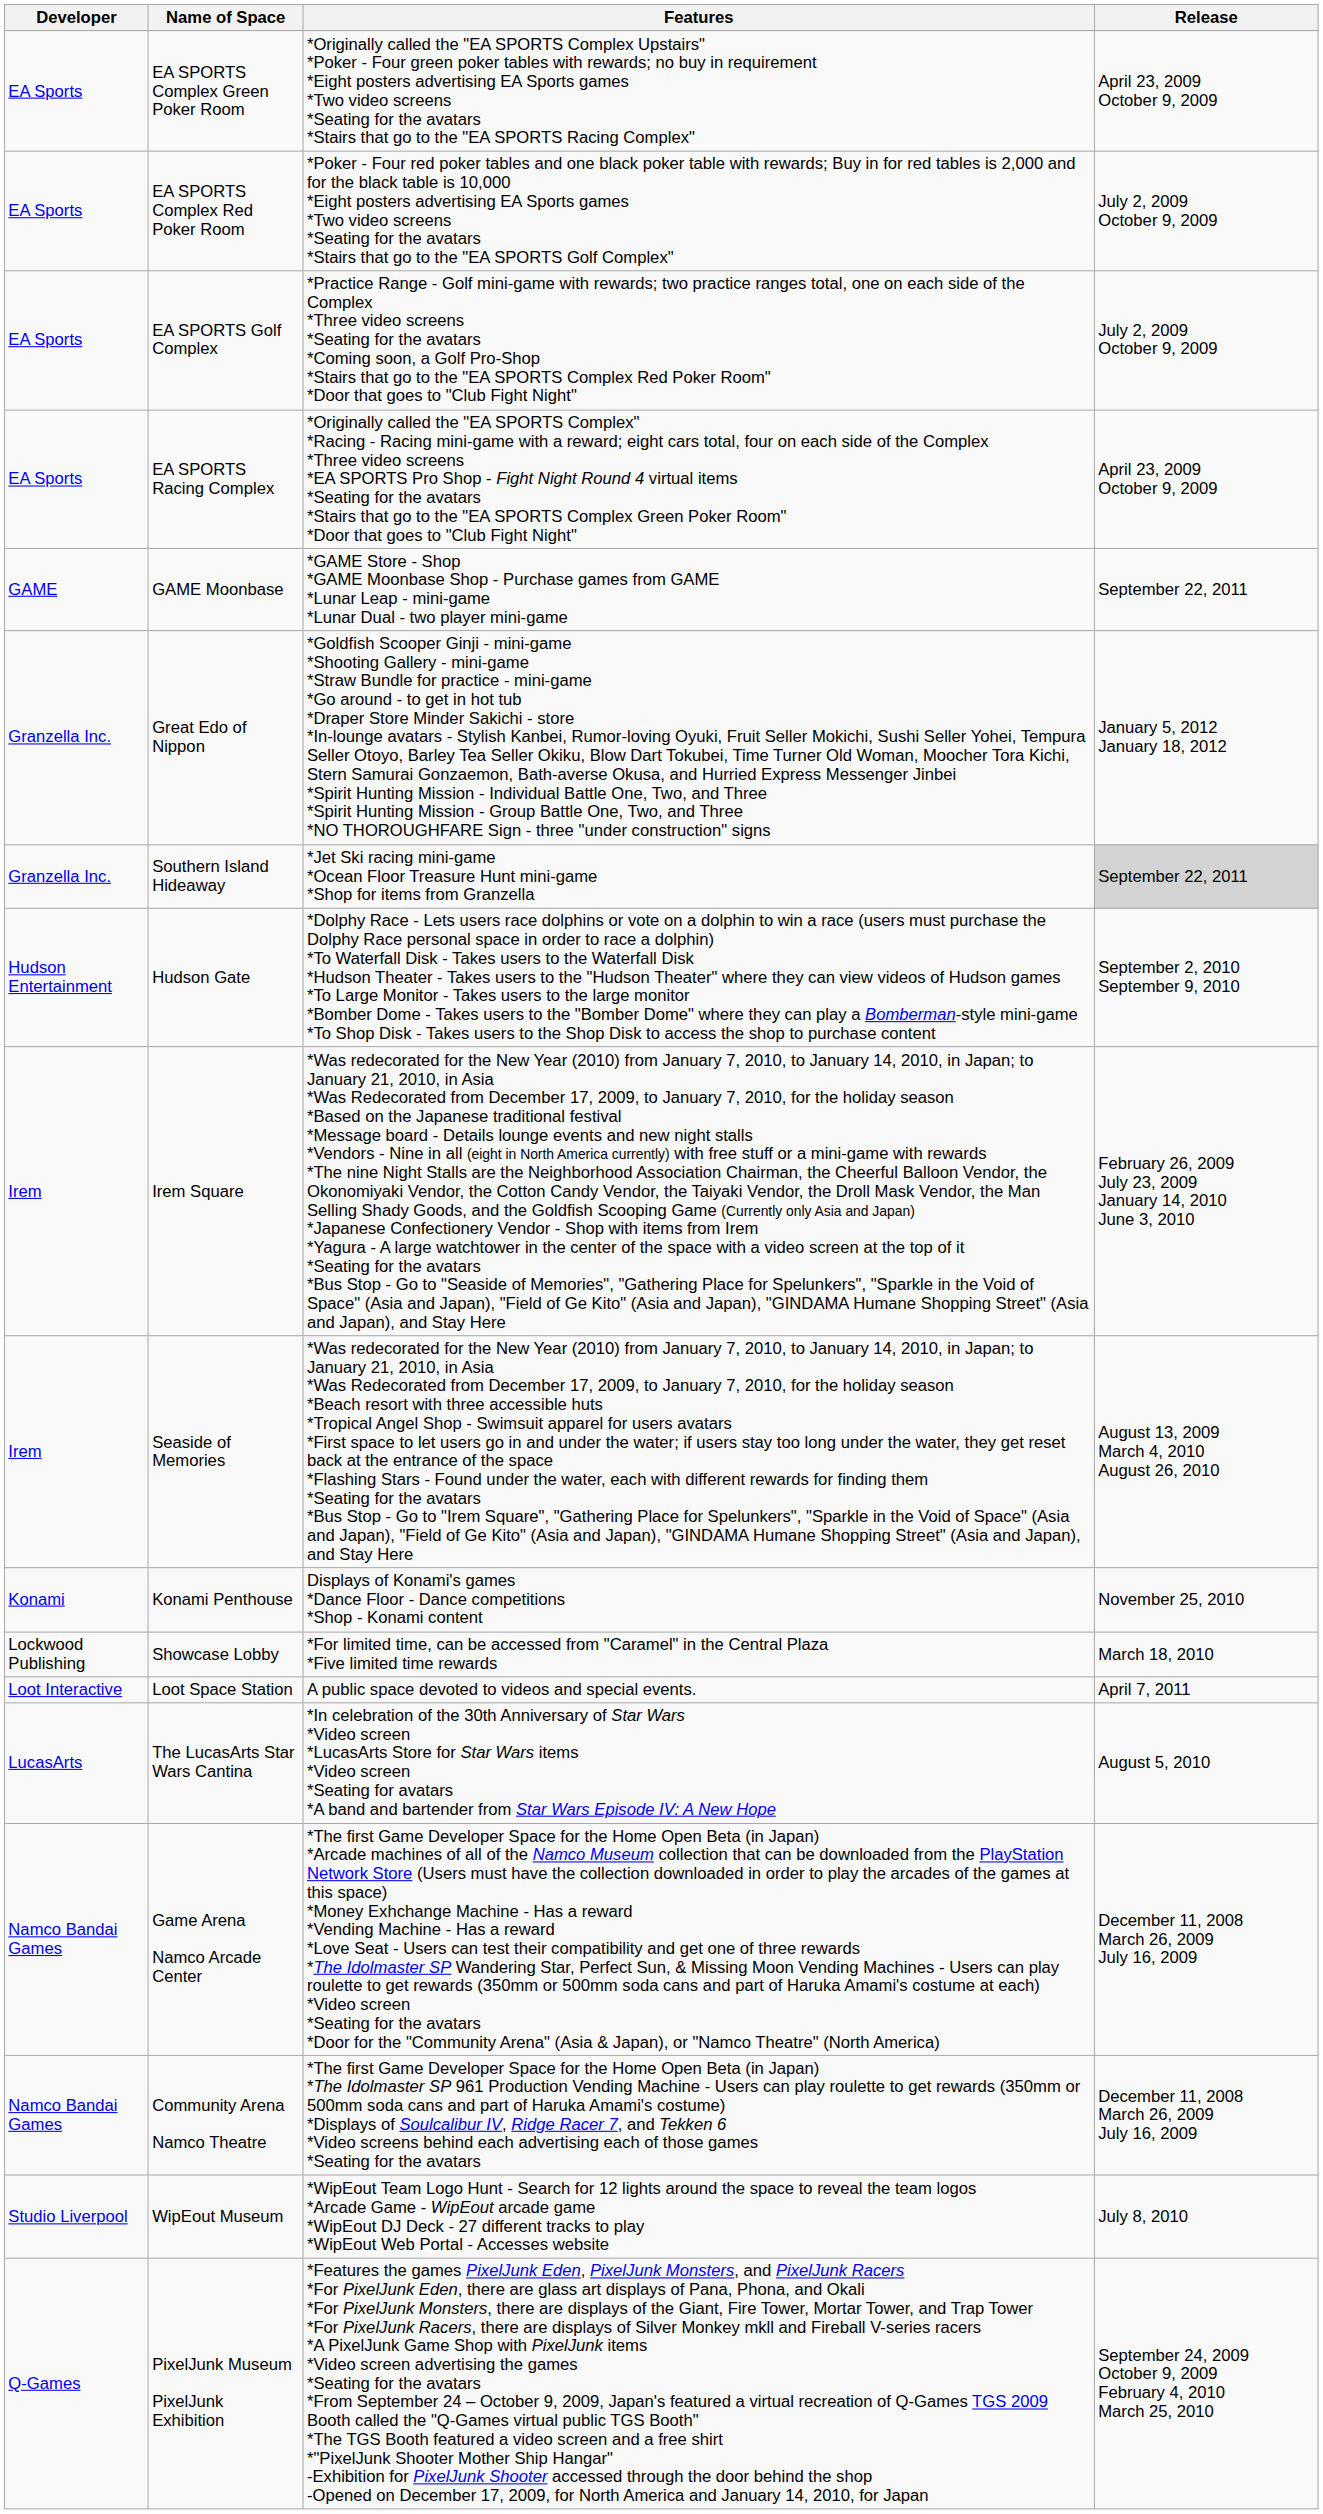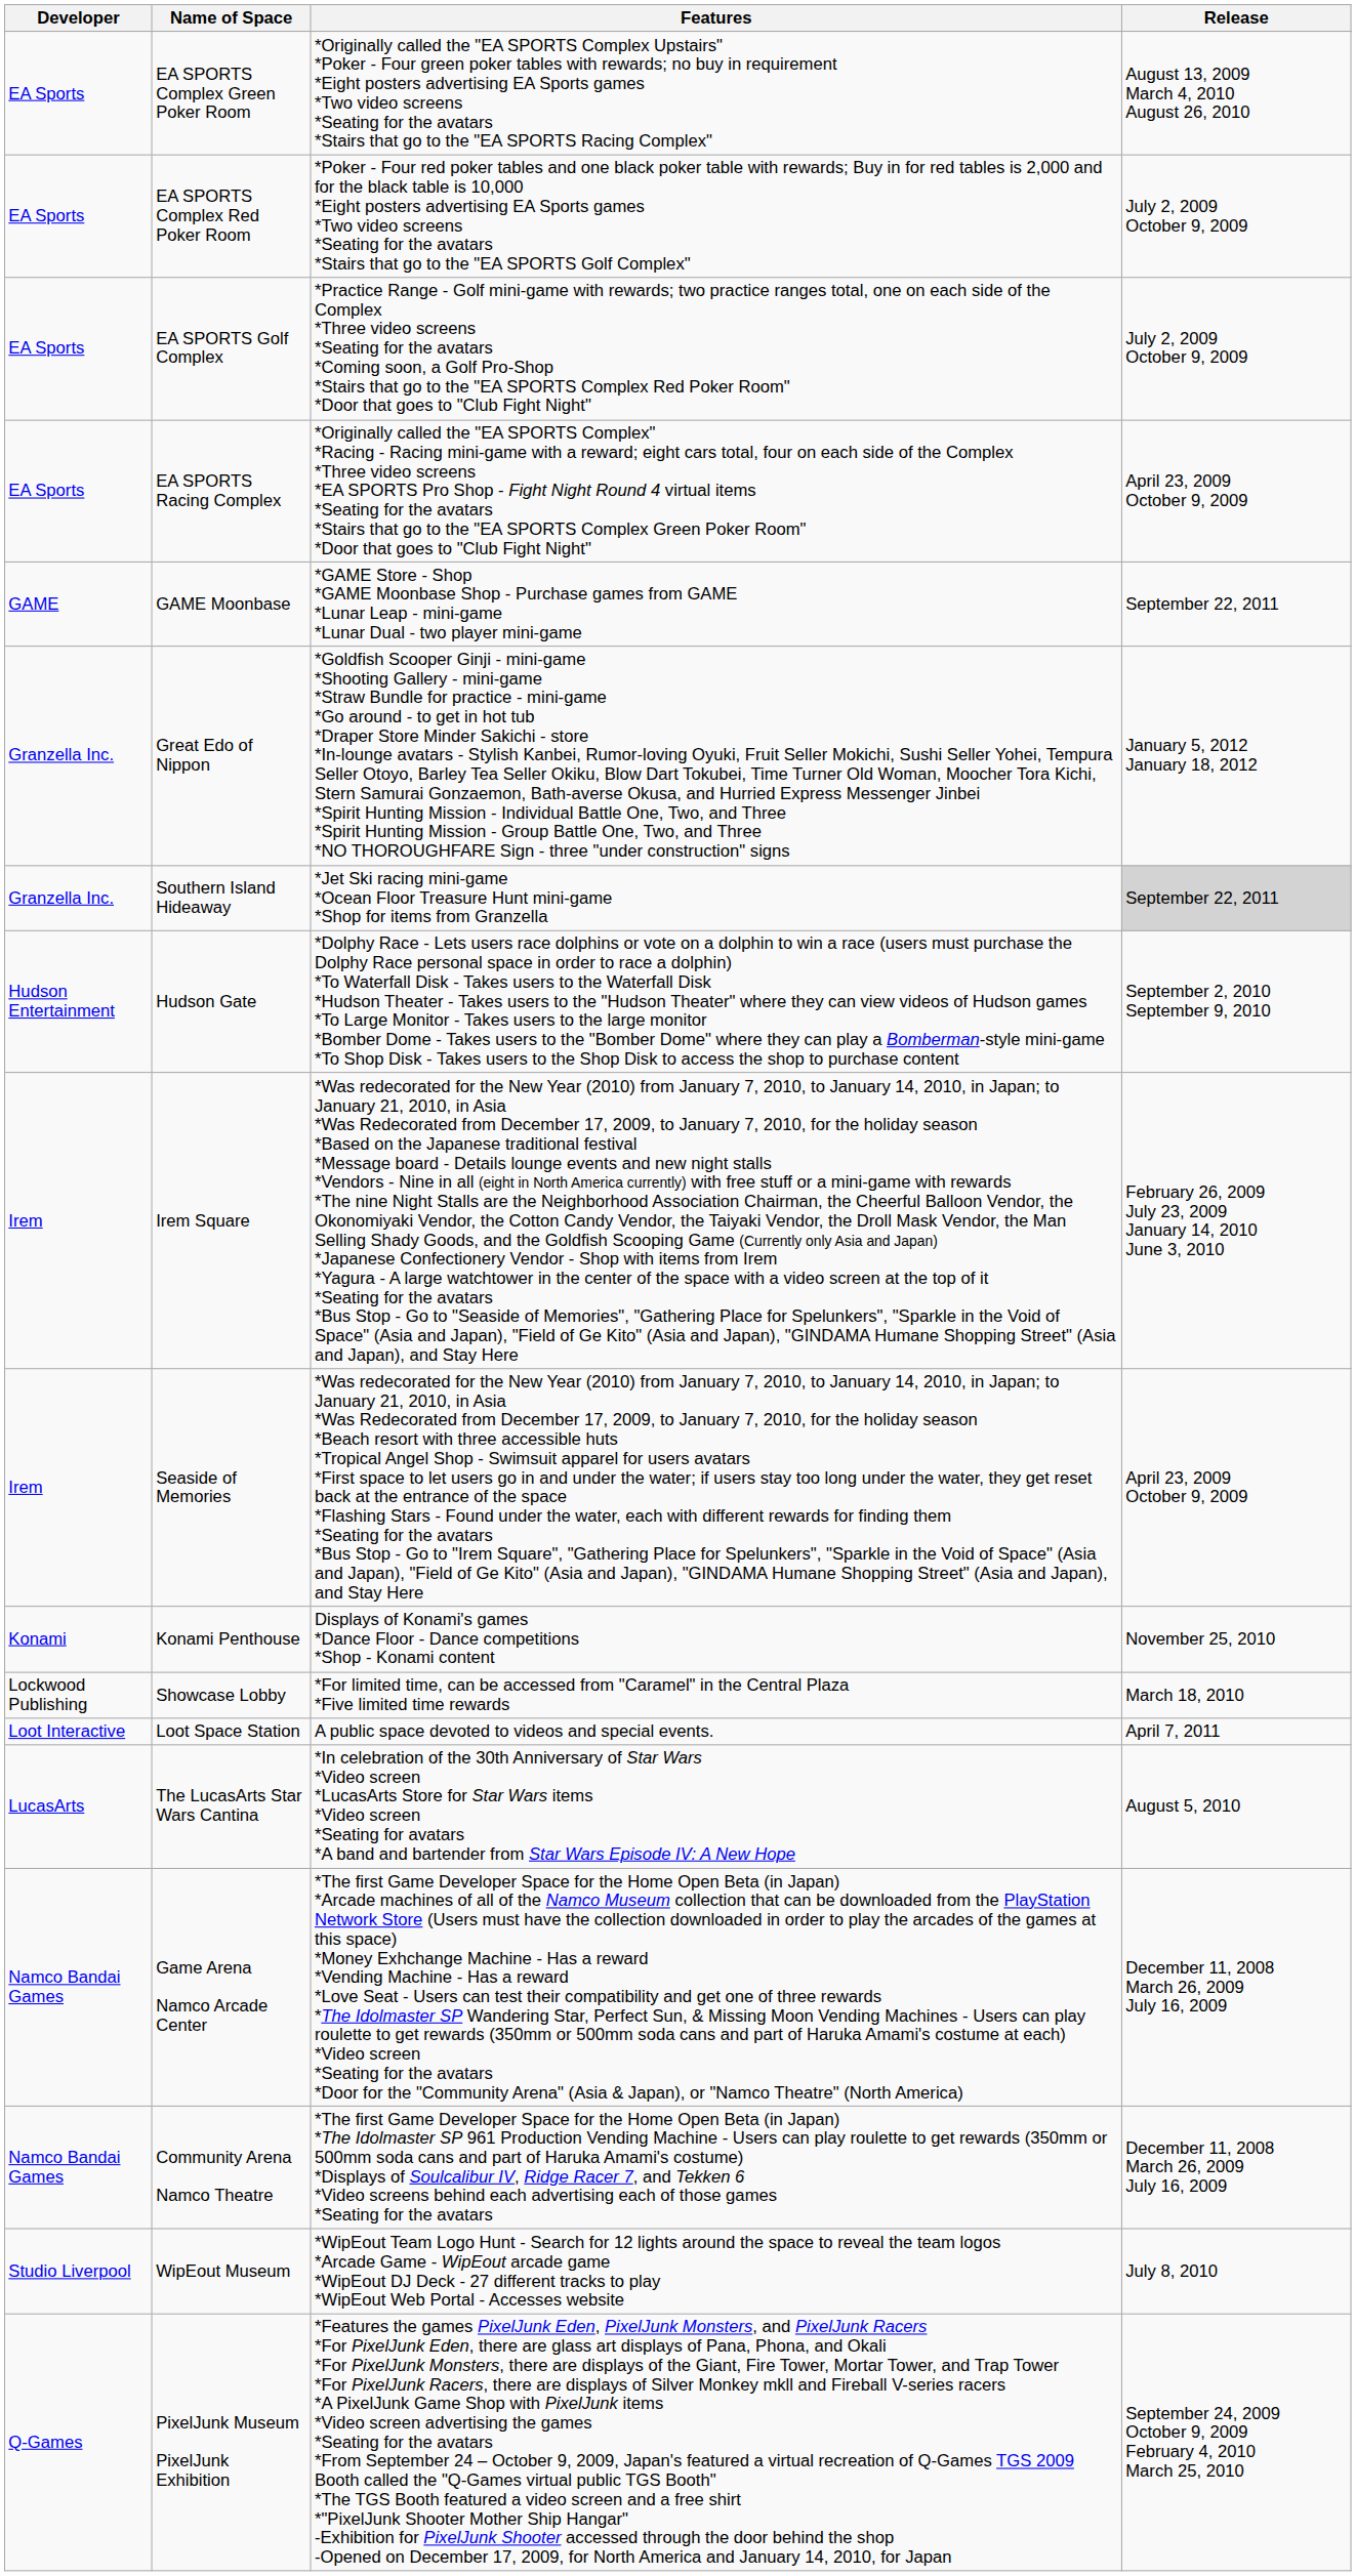 <table class="wikitable sortable" style="width:100%">
 <tr>
 <th style="width: 8%">Developer</th>
 <th style="width: 9% ">Name of Space</th>
 <th style="width: 46%">Features</th>
 <th style="width: 13%">Release</th>
 </tr>
 <tr align="left">
 </tr>
 <tr>
 <td><a href='#'>EA Sports</a></td>
 <td>EA SPORTS Complex Green Poker Room</td>
 <td>*Originally called the "EA SPORTS Complex Upstairs"<br>*Poker - Four green poker tables with rewards; no buy in requirement<br>*Eight posters advertising EA Sports games<br>*Two video screens<br>*Seating for the avatars<br>*Stairs that go to the "EA SPORTS Racing Complex"</td>
-<td> April 23, 2009<br> October 9, 2009<br></td>
+<td> August 13, 2009<br> March 4, 2010<br> August 26, 2010</td>
 </tr>
 <tr>
 <td><a href='#'>EA Sports</a></td>
 <td>EA SPORTS Complex Red Poker Room</td>
 <td>*Poker - Four red poker tables and one black poker table with rewards; Buy in for red tables is 2,000 and for the black table is 10,000<br>*Eight posters advertising EA Sports games<br>*Two video screens<br>*Seating for the avatars<br>*Stairs that go to the "EA SPORTS Golf Complex"</td>
 <td> July 2, 2009<br> October 9, 2009<br></td>
 </tr>
 <tr>
 <td><a href='#'>EA Sports</a></td>
 <td>EA SPORTS Golf Complex</td>
 <td>*Practice Range - Golf mini-game with rewards; two practice ranges total, one on each side of the Complex<br>*Three video screens<br>*Seating for the avatars<br>*Coming soon, a Golf Pro-Shop<br>*Stairs that go to the "EA SPORTS Complex Red Poker Room"<br>*Door that goes to "Club Fight Night"</td>
 <td> July 2, 2009<br> October 9, 2009<br></td>
 </tr>
 <tr>
 <td><a href='#'>EA Sports</a></td>
 <td>EA SPORTS Racing Complex</td>
 <td>*Originally called the "EA SPORTS Complex"<br>*Racing - Racing mini-game with a reward; eight cars total, four on each side of the Complex<br>*Three video screens<br>*EA SPORTS Pro Shop - <em>Fight Night Round 4</em> virtual items<br>*Seating for the avatars<br>*Stairs that go to the "EA SPORTS Complex Green Poker Room"<br>*Door that goes to "Club Fight Night"</td>
 <td> April 23, 2009<br> October 9, 2009<br></td>
 </tr>
 <tr>
 <td><a href='#'>GAME</a></td>
 <td>GAME Moonbase</td>
 <td>*GAME Store - Shop<br>*GAME Moonbase Shop - Purchase games from GAME<br>*Lunar Leap - mini-game<br>*Lunar Dual - two player mini-game</td>
 <td> September 22, 2011</td>
 </tr>
 <tr>
 <td><a href='#'>Granzella Inc.</a></td>
 <td>Great Edo of Nippon</td>
 <td>*Goldfish Scooper Ginji - mini-game<br>*Shooting Gallery - mini-game<br>*Straw Bundle for practice - mini-game<br>*Go around - to get in hot tub<br>*Draper Store Minder Sakichi - store<br>*In-lounge avatars - Stylish Kanbei, Rumor-loving Oyuki, Fruit Seller Mokichi, Sushi Seller Yohei, Tempura Seller Otoyo, Barley Tea Seller Okiku, Blow Dart Tokubei, Time Turner Old Woman, Moocher Tora Kichi, Stern Samurai Gonzaemon, Bath-averse Okusa, and Hurried Express Messenger Jinbei<br>*Spirit Hunting Mission - Individual Battle One, Two, and Three<br>*Spirit Hunting Mission - Group Battle One, Two, and Three<br>*NO THOROUGHFARE Sign - three "under construction" signs</td>
 <td> January 5, 2012<br> January 18, 2012</td>
 </tr>
 <tr>
 <td><a href='#'>Granzella Inc.</a></td>
 <td>Southern Island Hideaway</td>
 <td>*Jet Ski racing mini-game<br>*Ocean Floor Treasure Hunt mini-game<br>*Shop for items from Granzella</td>
 <td style="background: lightgrey;"> September 22, 2011</td>
 </tr>
 <tr>
 <td><a href='#'>Hudson Entertainment</a></td>
 <td>Hudson Gate</td>
 <td>*Dolphy Race - Lets users race dolphins or vote on a dolphin to win a race (users must purchase the Dolphy Race personal space in order to race a dolphin)<br>*To Waterfall Disk -  Takes users to the Waterfall Disk<br>*Hudson Theater - Takes users to the "Hudson Theater" where they can view videos of Hudson games<br>*To Large Monitor - Takes users to the large monitor<br>*Bomber Dome - Takes users to the "Bomber Dome" where they can play a <em><a href='#'>Bomberman</a></em>-style mini-game<br>*To Shop Disk - Takes users to the Shop Disk to access the shop to purchase content</td>
 <td> September 2, 2010<br> September 9, 2010</td>
 </tr>
 <tr>
 <td><a href='#'>Irem</a></td>
 <td>Irem Square</td>
 <td>*Was redecorated for the New Year (2010) from January 7, 2010, to January 14, 2010, in Japan; to January 21, 2010, in Asia<br>*Was Redecorated from December 17, 2009, to January 7, 2010, for the holiday season<br>*Based on the Japanese traditional festival<br>*Message board - Details lounge events and new night stalls<br>*Vendors - Nine in all <small>(eight in North America currently)</small> with free stuff or a mini-game with rewards<br>*The nine Night Stalls are the Neighborhood Association Chairman, the Cheerful Balloon Vendor, the Okonomiyaki Vendor, the Cotton Candy Vendor, the Taiyaki Vendor, the Droll Mask Vendor, the Man Selling Shady Goods, and the Goldfish Scooping Game <small>(Currently only Asia and Japan)</small><br>*Japanese Confectionery Vendor - Shop with items from Irem<br>*Yagura - A large watchtower in the center of the space with a video screen at the top of it<br>*Seating for the avatars<br>*Bus Stop - Go to "Seaside of Memories", "Gathering Place for Spelunkers", "Sparkle in the Void of Space" (Asia and Japan), "Field of Ge Kito" (Asia and Japan), "GINDAMA Humane Shopping Street" (Asia and Japan), and Stay Here</td>
 <td> February 26, 2009<br> July 23, 2009<br> January 14, 2010<br> June 3, 2010<br></td>
 </tr>
 <tr>
 <td><a href='#'>Irem</a></td>
 <td>Seaside of Memories</td>
 <td>*Was redecorated for the New Year (2010) from January 7, 2010, to January 14, 2010, in Japan; to January 21, 2010, in Asia<br>*Was Redecorated from December 17, 2009, to January 7, 2010, for the holiday season<br>*Beach resort with three accessible huts<br>*Tropical Angel Shop - Swimsuit apparel for users avatars<br>*First space to let users go in and under the water; if users stay too long under the water, they get reset back at the entrance of the space<br>*Flashing Stars - Found under the water, each with different rewards for finding them<br>*Seating for the avatars<br>*Bus Stop - Go to "Irem Square", "Gathering Place for Spelunkers", "Sparkle in the Void of Space" (Asia and Japan), "Field of Ge Kito" (Asia and Japan), "GINDAMA Humane Shopping Street" (Asia and Japan), and Stay Here</td>
-<td> August 13, 2009<br> March 4, 2010<br> August 26, 2010</td>
+<td> April 23, 2009<br> October 9, 2009<br></td>
 </tr>
 <tr>
 <td><a href='#'>Konami</a></td>
 <td>Konami Penthouse</td>
 <td>Displays of Konami's games<br>*Dance Floor - Dance competitions<br>*Shop - Konami content</td>
 <td> November 25, 2010</td>
 </tr>
 <tr>
 <td>Lockwood Publishing</td>
 <td>Showcase Lobby</td>
 <td>*For limited time, can be accessed from "Caramel" in the Central Plaza<br>*Five limited time rewards</td>
 <td> March 18, 2010</td>
 </tr>
 <tr>
 <td><a href='#'>Loot Interactive</a></td>
 <td>Loot Space Station</td>
 <td>A public space devoted to videos and special events.</td>
 <td> April 7, 2011</td>
 </tr>
 <tr>
 <td><a href='#'>LucasArts</a></td>
 <td>The LucasArts Star Wars Cantina</td>
 <td>*In celebration of the 30th Anniversary of <em>Star Wars</em><br>*Video screen<br>*LucasArts Store for <em>Star Wars</em> items<br>*Video screen<br>*Seating for avatars<br>*A band and bartender from <em><a href='#'>Star Wars Episode IV: A New Hope</a></em></td>
 <td> August 5, 2010</td>
 </tr>
 <tr>
 <td><a href='#'>Namco Bandai Games</a></td>
 <td><br>Game Arena<br><br>Namco Arcade Center</td>
 <td>*The first Game Developer Space for the Home Open Beta (in Japan)<br>*Arcade machines of all of the <em><a href='#'>Namco Museum</a></em> collection that can be downloaded from the <a href='#'>PlayStation Network Store</a> (Users must have the collection downloaded in order to play the arcades of the games at this space)<br>*Money Exhchange Machine - Has a reward<br>*Vending Machine - Has a reward<br>*Love Seat - Users can test their compatibility and get one of three rewards<br>*<em><a href='#'>The Idolmaster SP</a></em> Wandering Star, Perfect Sun, & Missing Moon Vending Machines - Users can play roulette to get rewards (350mm or 500mm soda cans and part of Haruka Amami's costume at each)<br>*Video screen<br>*Seating for the avatars<br>*Door for the "Community Arena" (Asia & Japan), or "Namco Theatre" (North America)</td>
 <td> December 11, 2008<br> March 26, 2009<br> July 16, 2009</td>
 </tr>
 <tr>
 <td><a href='#'>Namco Bandai Games</a></td>
 <td><br>Community Arena<br><br>Namco Theatre</td>
 <td>*The first Game Developer Space for the Home Open Beta (in Japan)<br>*<em>The Idolmaster SP</em> 961 Production Vending Machine - Users can play roulette to get rewards (350mm or 500mm soda cans and part of Haruka Amami's costume)<br>*Displays of <em><a href='#'>Soulcalibur IV</a></em>, <em><a href='#'>Ridge Racer 7</a></em>, and <em>Tekken 6</em><br>*Video screens behind each advertising each of those games<br>*Seating for the avatars</td>
 <td> December 11, 2008<br> March 26, 2009<br> July 16, 2009</td>
 </tr>
 <tr>
 <td><a href='#'>Studio Liverpool</a></td>
 <td>WipEout Museum</td>
 <td>*WipEout Team Logo Hunt - Search for 12 lights around the space to reveal the team logos<br>*Arcade Game - <em>WipEout</em> arcade game<br>*WipEout DJ Deck - 27 different tracks to play<br>*WipEout Web Portal - Accesses website</td>
 <td> July 8, 2010</td>
 </tr>
 <tr>
 <td><a href='#'>Q-Games</a></td>
 <td><br>PixelJunk Museum<br><br>PixelJunk Exhibition</td>
 <td>*Features the games <em><a href='#'>PixelJunk Eden</a></em>, <em><a href='#'>PixelJunk Monsters</a></em>, and <em><a href='#'>PixelJunk Racers</a></em><br>*For <em>PixelJunk Eden</em>, there are glass art displays of Pana, Phona, and Okali<br>*For <em>PixelJunk Monsters</em>, there are displays of the Giant, Fire Tower, Mortar Tower, and Trap Tower<br>*For <em>PixelJunk Racers</em>, there are displays of Silver Monkey mkll and Fireball V-series racers<br>*A PixelJunk Game Shop with <em>PixelJunk</em> items<br>*Video screen advertising the games<br>*Seating for the avatars<br>*From September 24 – October 9, 2009, Japan's featured a virtual recreation of Q-Games <a href='#'>TGS 2009</a> Booth called the "Q-Games virtual public TGS Booth"<br>*The TGS Booth featured a video screen and a free shirt<br>*"PixelJunk Shooter Mother Ship Hangar"<br>-Exhibition for <em><a href='#'>PixelJunk Shooter</a></em> accessed through the door behind the shop<br>-Opened on December 17, 2009, for North America and January 14, 2010, for Japan</td>
 <td> September 24, 2009<br> October 9, 2009<br> February 4, 2010<br> March 25, 2010</td>
 </tr>
 </table>
